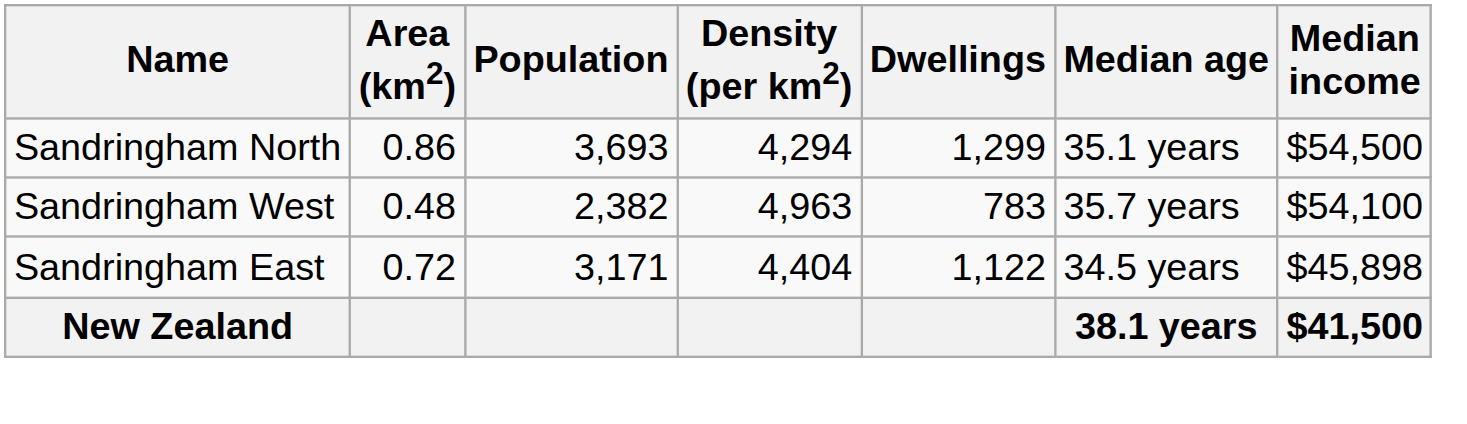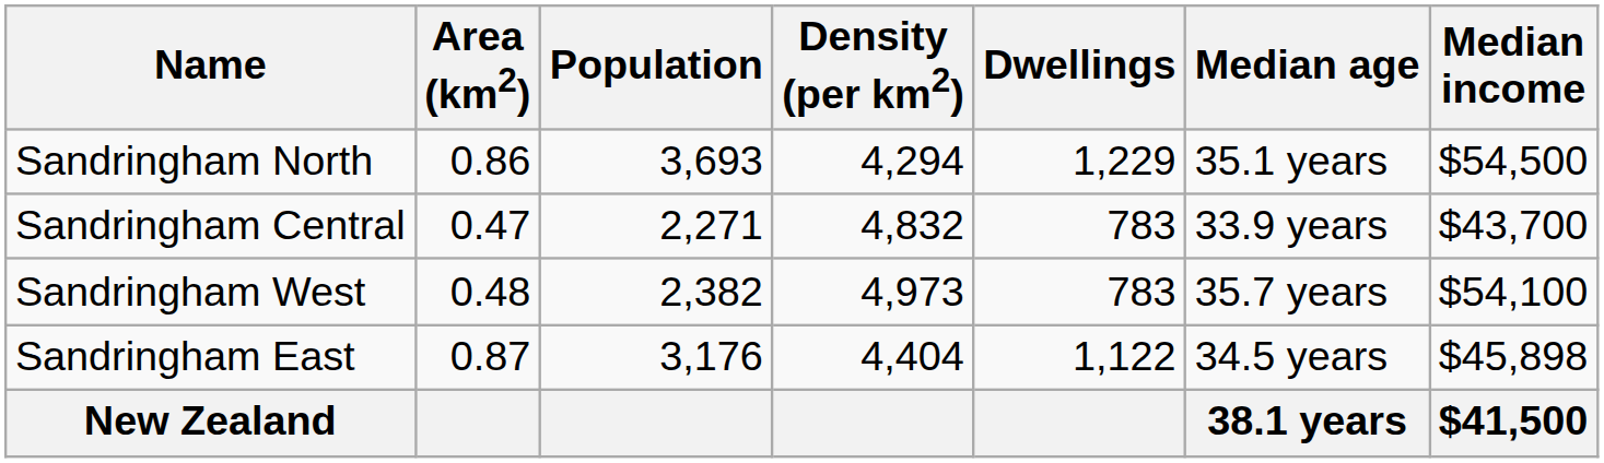 <table class="wikitable">
 <tr>
 <th>Name</th>
 <th>Area<br>(km<sup>2</sup>)</th>
 <th>Population</th>
 <th>Density<br>(per km<sup>2</sup>)</th>
 <th>Dwellings</th>
 <th>Median age</th>
 <th>Median<br>income</th>
 </tr>
 <tr>
 <td>Sandringham North</td>
 <td style="text-align:right;">0.86</td>
 <td style="text-align:right;">3,693</td>
 <td style="text-align:right;">4,294</td>
-<td style="text-align:right;">1,299</td>
+<td style="text-align:right;">1,229</td>
 <td>35.1 years</td>
 <td>$54,500</td>
+</tr>
+<tr>
+<td>Sandringham Central</td>
+<td style="text-align:right;">0.47</td>
+<td style="text-align:right;">2,271</td>
+<td style="text-align:right;">4,832</td>
+<td style="text-align:right;">783</td>
+<td>33.9 years</td>
+<td>$43,700</td>
 </tr>
 <tr>
 <td>Sandringham West</td>
 <td style="text-align:right;">0.48</td>
 <td style="text-align:right;">2,382</td>
-<td style="text-align:right;">4,963</td>
+<td style="text-align:right;">4,973</td>
 <td style="text-align:right;">783</td>
 <td>35.7 years</td>
 <td>$54,100</td>
 </tr>
 <tr>
 <td>Sandringham East</td>
-<td style="text-align:right;">0.72</td>
-<td style="text-align:right;">3,171</td>
+<td style="text-align:right;">0.87</td>
+<td style="text-align:right;">3,176</td>
 <td style="text-align:right;">4,404</td>
 <td style="text-align:right;">1,122</td>
 <td>34.5 years</td>
 <td>$45,898</td>
 </tr>
 <tr>
 <th>New Zealand</th>
 <th></th>
 <th></th>
 <th></th>
 <th></th>
 <th>38.1 years</th>
 <th style="text-align:left;">$41,500</th>
 </tr>
 </table>
